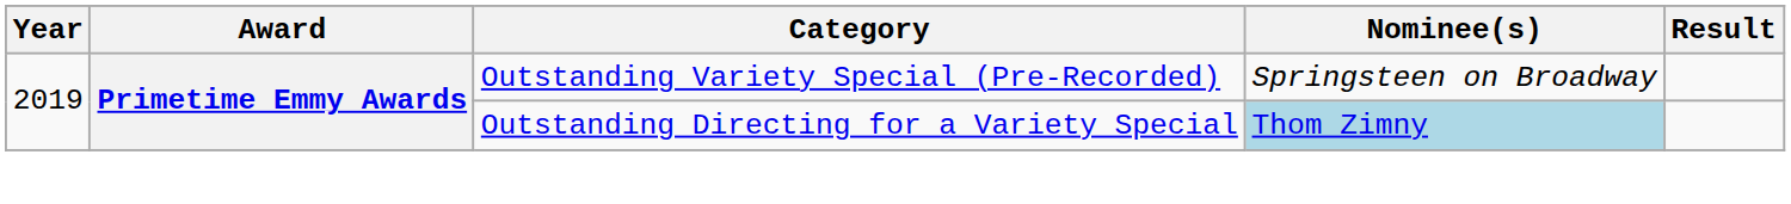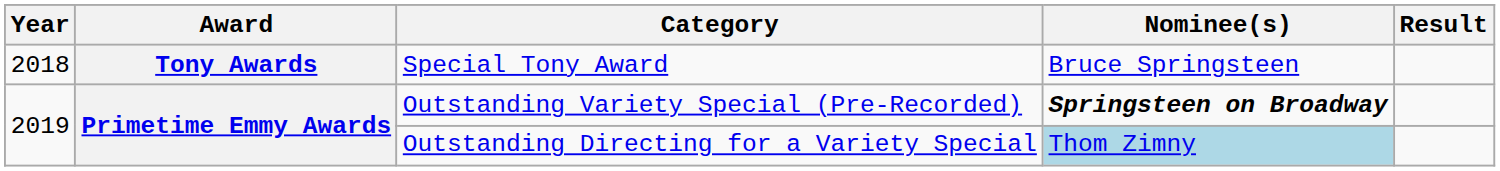 <table class="wikitable sortable plainrowheaders">
 <tr>
 <th scope="col">Year</th>
 <th scope="col">Award</th>
 <th scope="col">Category</th>
 <th scope="col">Nominee(s)</th>
 <th scope="col">Result</th>
 </tr>
 <tr>
+<td>2018</td>
+<th scope="row"><a href='#'>Tony Awards</a></th>
+<td><a href='#'>Special Tony Award</a></td>
+<td><a href='#'>Bruce Springsteen</a></td>
+<td></td>
+</tr>
+<tr>
 <td rowspan="2">2019</td>
 <th scope="row" rowspan="2"><a href='#'>Primetime Emmy Awards</a></th>
 <td><a href='#'>Outstanding Variety Special (Pre-Recorded)</a></td>
-<td><em>Springsteen on Broadway</em></td>
+<td><strong><em>Springsteen on Broadway</em></strong></td>
 <td></td>
 </tr>
 <tr>
 <td><a href='#'>Outstanding Directing for a Variety Special</a></td>
 <td style="background: lightblue;"><a href='#'>Thom Zimny</a></td>
 <td></td>
 </tr>
 </table>
